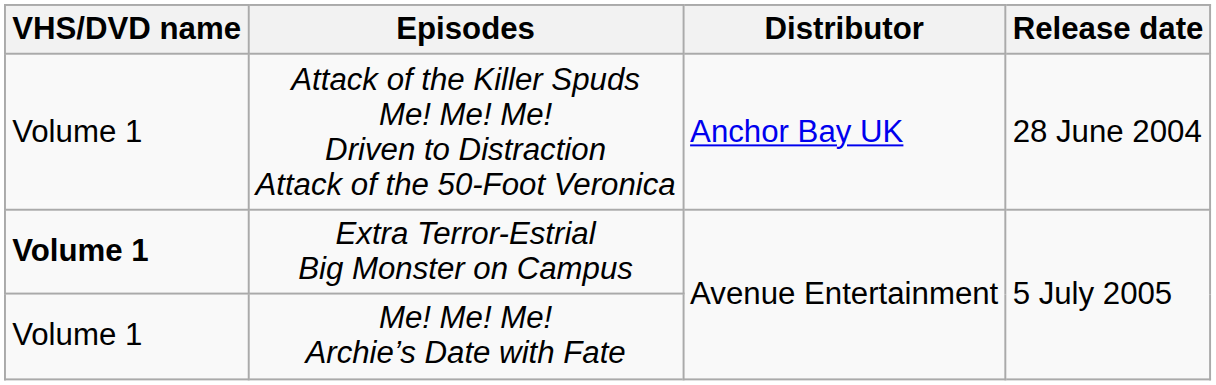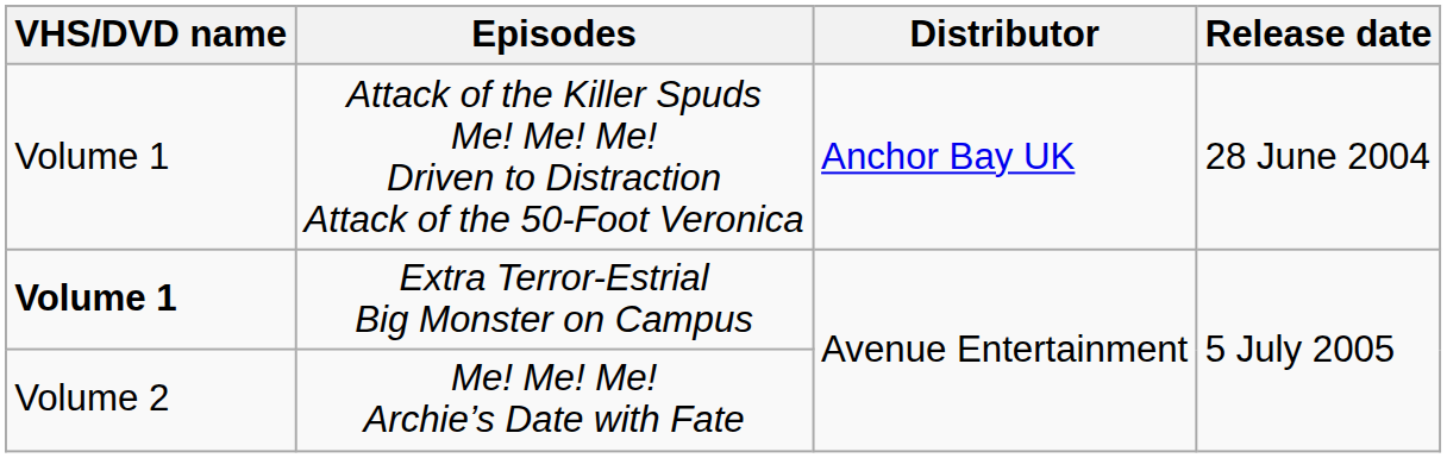 <table class="wikitable">
 <tr>
 <th>VHS/DVD name</th>
 <th>Episodes</th>
 <th>Distributor</th>
 <th>Release date</th>
 </tr>
 <tr>
 <td>Volume 1</td>
 <td style="text-align:center;"><em>Attack of the Killer Spuds</em><br><em>Me! Me! Me!</em><br><em>Driven to Distraction</em><br><em>Attack of the 50-Foot Veronica</em></td>
 <td><a href='#'>Anchor Bay UK</a></td>
 <td>28 June 2004</td>
 </tr>
 <tr>
 <td><strong>Volume 1</strong></td>
 <td style="text-align:center;"><em>Extra Terror-Estrial</em><br><em>Big Monster on Campus</em></td>
 <td rowspan=2>Avenue Entertainment</td>
 <td rowspan=2>5 July 2005</td>
 </tr>
 <tr>
-<td>Volume 1</td>
+<td>Volume 2</td>
 <td style="text-align:center;"><em>Me! Me! Me!</em><br><em>Archie’s Date with Fate</em></td>
 </tr>
 </table>
